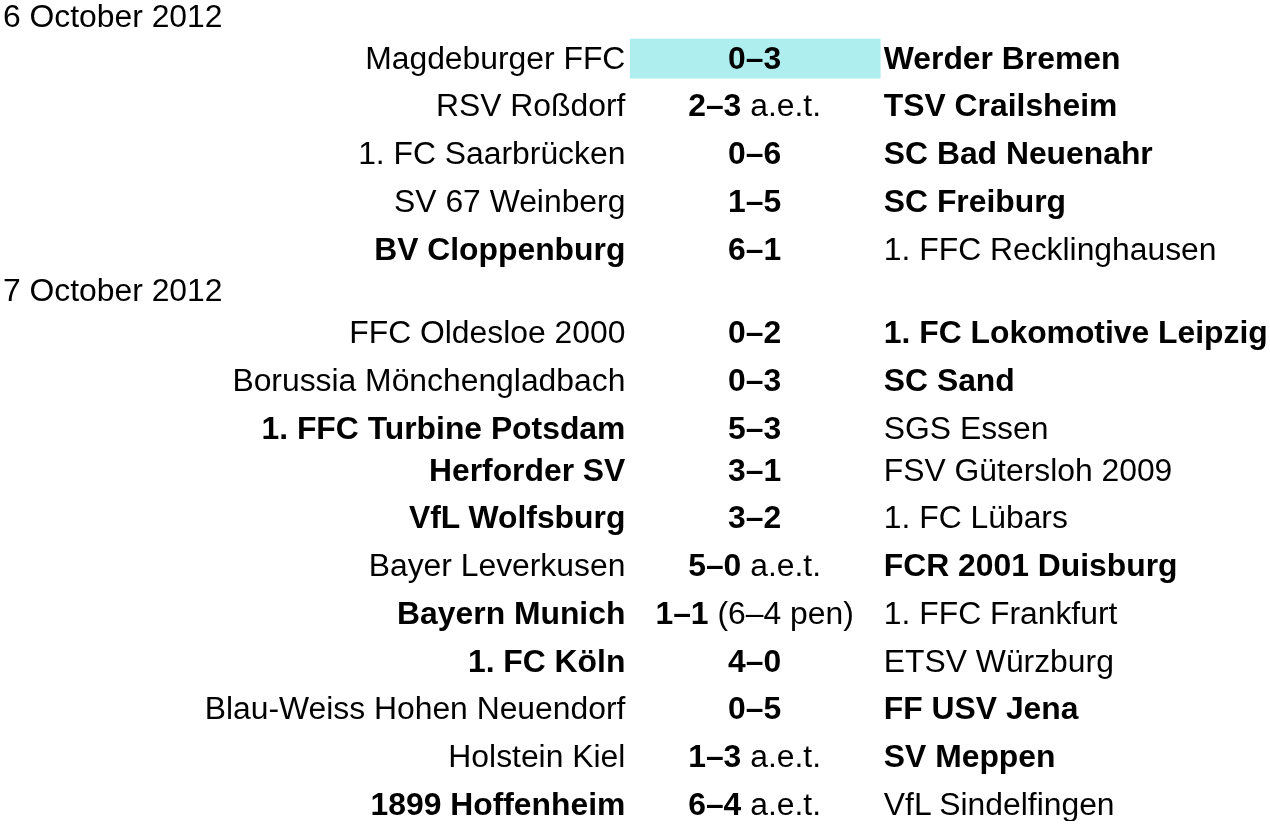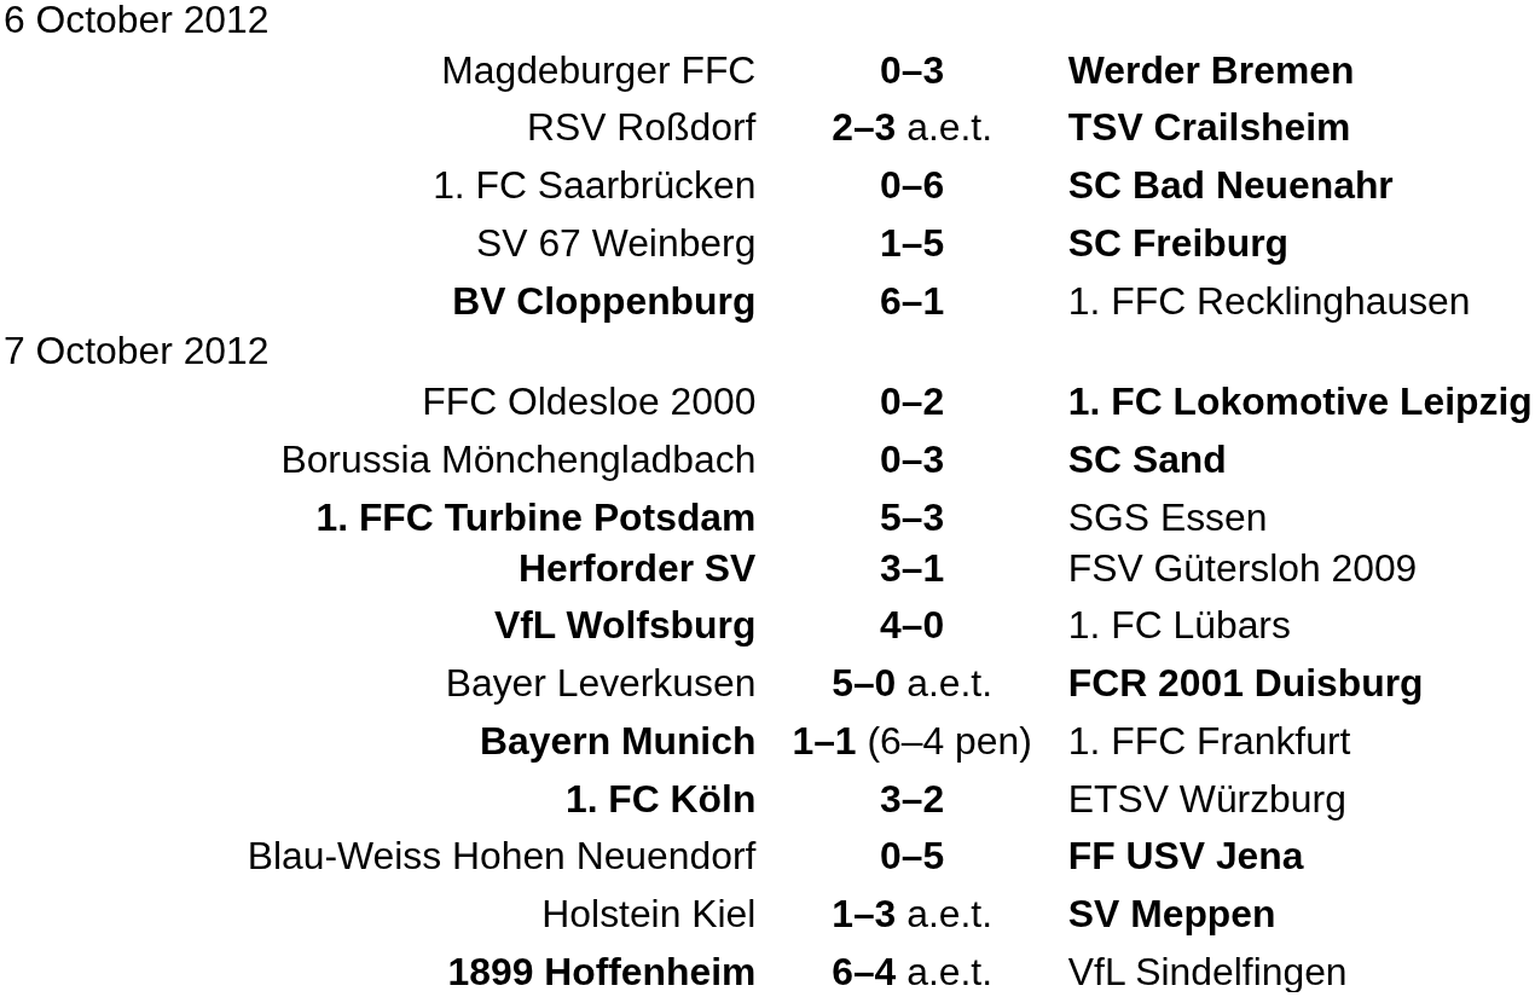 <table width=100% cellspacing=1>
 <tr>
 <th width=25%></th>
 <th width=10%></th>
 <th width=25%></th>
 <th></th>
 </tr>
 <tr>
 <td>6 October 2012</td>
 </tr>
 <tr>
 <td align=right>Magdeburger FFC</td>
-<td align=center style="background: paleturquoise;"><strong>0–3</strong></td>
+<td align=center><strong>0–3</strong></td>
 <td><strong>Werder Bremen</strong></td>
 </tr>
 <tr>
 <td></td>
 </tr>
 <tr>
 <td align=right>RSV Roßdorf</td>
 <td align=center><strong>2–3</strong> a.e.t.</td>
 <td><strong>TSV Crailsheim</strong></td>
 </tr>
 <tr>
 <td></td>
 </tr>
 <tr>
 <td align=right>1. FC Saarbrücken</td>
 <td align=center><strong>0–6</strong></td>
 <td><strong>SC Bad Neuenahr</strong></td>
 </tr>
 <tr>
 <td></td>
 </tr>
 <tr>
 <td align=right>SV 67 Weinberg</td>
 <td align=center><strong>1–5</strong></td>
 <td><strong>SC Freiburg</strong></td>
 </tr>
 <tr>
 <td></td>
 </tr>
 <tr>
 <td align=right><strong>BV Cloppenburg</strong></td>
 <td align=center><strong>6–1</strong></td>
 <td>1. FFC Recklinghausen</td>
 </tr>
 <tr>
 <td>7 October 2012</td>
 </tr>
 <tr>
 <td align=right>FFC Oldesloe 2000</td>
 <td align=center><strong>0–2</strong></td>
 <td><strong>1. FC Lokomotive Leipzig</strong></td>
 </tr>
 <tr>
 <td></td>
 </tr>
 <tr>
 <td align=right>Borussia Mönchengladbach</td>
 <td align=center><strong>0–3</strong></td>
 <td><strong>SC Sand</strong></td>
 </tr>
 <tr>
 <td></td>
 </tr>
 <tr>
 <td align=right><strong>1. FFC Turbine Potsdam</strong></td>
 <td align=center><strong>5–3</strong></td>
 <td>SGS Essen</td>
 </tr>
 <tr>
 <td align=right><strong>Herforder SV</strong></td>
 <td align=center><strong>3–1</strong></td>
 <td>FSV Gütersloh 2009</td>
 </tr>
 <tr>
 <td></td>
 </tr>
 <tr>
 <td align=right><strong>VfL Wolfsburg</strong></td>
-<td align=center><strong>3–2</strong></td>
+<td align=center><strong>4–0</strong></td>
 <td>1. FC Lübars</td>
 </tr>
 <tr>
 <td></td>
 </tr>
 <tr>
 <td align=right>Bayer Leverkusen</td>
 <td align=center><strong>5–0</strong> a.e.t.</td>
 <td><strong>FCR 2001 Duisburg</strong></td>
 </tr>
 <tr>
 <td></td>
 </tr>
 <tr>
 <td align=right><strong>Bayern Munich</strong></td>
 <td align=center><strong>1–1</strong> (6–4 pen)</td>
 <td>1. FFC Frankfurt</td>
 </tr>
 <tr>
 <td></td>
 </tr>
 <tr>
 <td align=right><strong>1. FC Köln</strong></td>
-<td align=center><strong>4–0</strong></td>
+<td align=center><strong>3–2</strong></td>
 <td>ETSV Würzburg</td>
 </tr>
 <tr>
 <td></td>
 </tr>
 <tr>
 <td align=right>Blau-Weiss Hohen Neuendorf</td>
 <td align=center><strong>0–5</strong></td>
 <td><strong>FF USV Jena</strong></td>
 </tr>
 <tr>
 <td></td>
 </tr>
 <tr>
 <td align=right>Holstein Kiel</td>
 <td align=center><strong>1–3</strong> a.e.t.</td>
 <td><strong>SV Meppen</strong></td>
 </tr>
 <tr>
 <td></td>
 </tr>
 <tr>
 <td align=right><strong>1899 Hoffenheim</strong></td>
 <td align=center><strong>6–4</strong> a.e.t.</td>
 <td>VfL Sindelfingen</td>
 </tr>
 <tr>
 </tr>
 </table>
